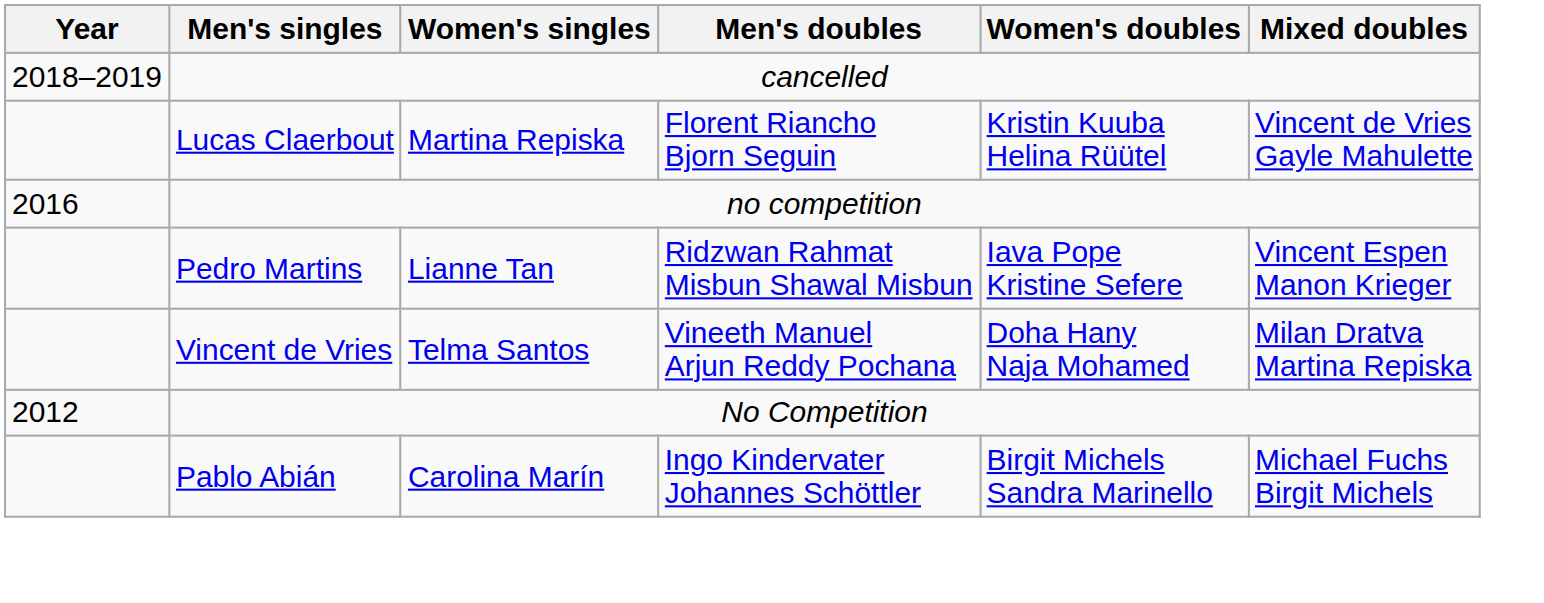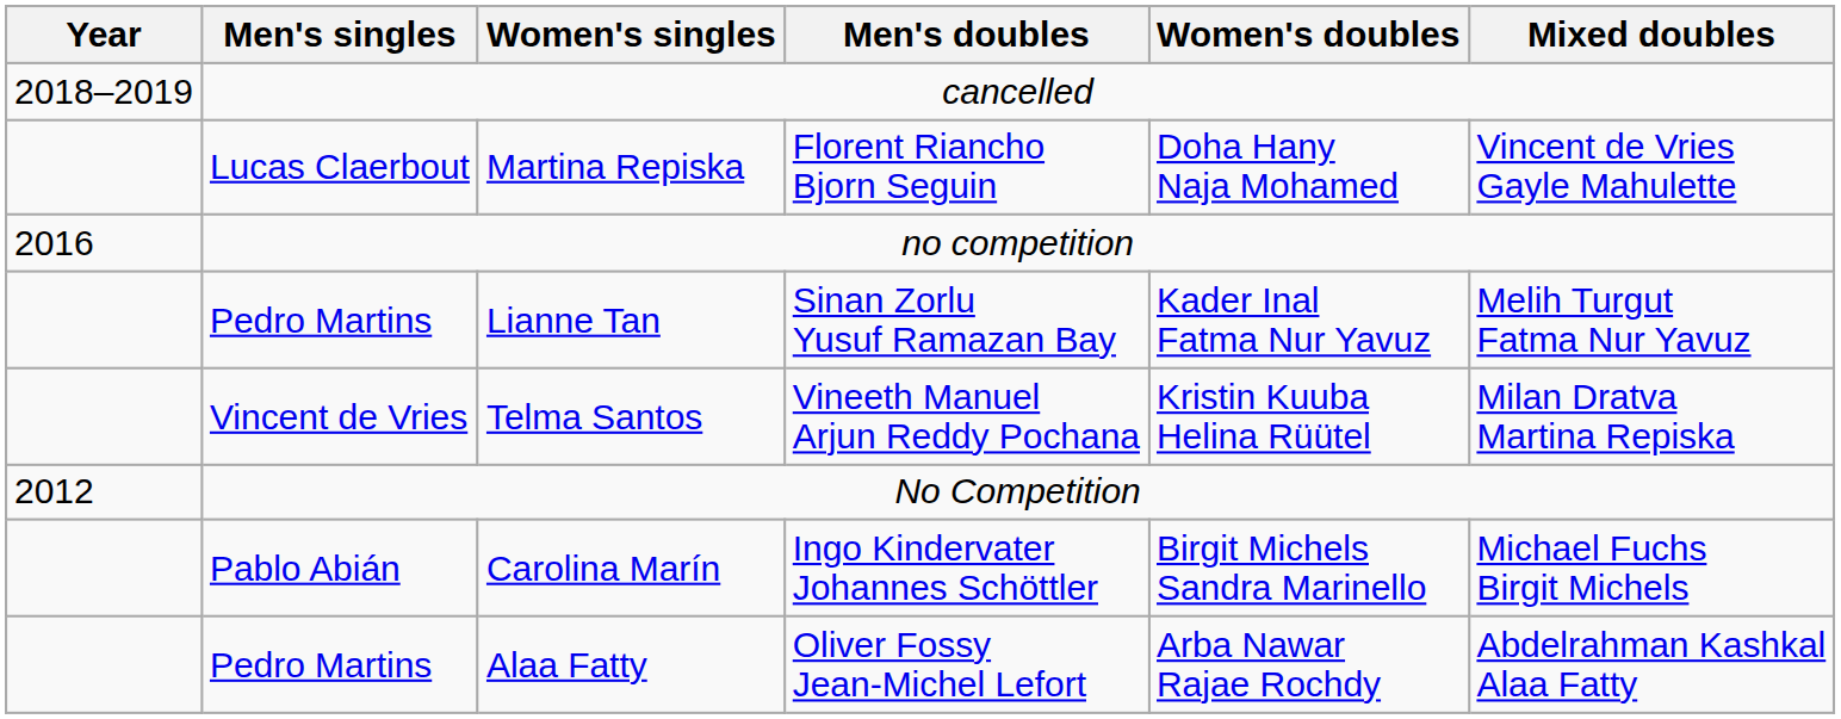 <table class=wikitable style="font-size:90%;">
 <tr>
 <th>Year</th>
 <th>Men's singles</th>
 <th>Women's singles</th>
 <th>Men's doubles</th>
 <th>Women's doubles</th>
 <th>Mixed doubles</th>
 </tr>
 <tr>
 <td>2018–2019</td>
 <td colspan=5 align=center><em>cancelled</em></td>
 </tr>
 <tr>
 <td></td>
 <td> <a href='#'>Lucas Claerbout</a></td>
 <td> <a href='#'>Martina Repiska</a></td>
 <td> <a href='#'>Florent Riancho</a> <br>  <a href='#'>Bjorn Seguin</a></td>
-<td> <a href='#'>Kristin Kuuba</a> <br>  <a href='#'>Helina Rüütel</a></td>
+<td> <a href='#'>Doha Hany</a> <br>  <a href='#'>Naja Mohamed</a></td>
 <td> <a href='#'>Vincent de Vries</a> <br>  <a href='#'>Gayle Mahulette</a></td>
 </tr>
 <tr>
 <td>2016</td>
 <td colspan=5 align=center><em>no competition</em></td>
 </tr>
 <tr>
 <td></td>
 <td> <a href='#'>Pedro Martins</a></td>
 <td> <a href='#'>Lianne Tan</a></td>
-<td> <a href='#'>Ridzwan Rahmat</a> <br>  <a href='#'>Misbun Shawal Misbun</a></td>
-<td> <a href='#'>Iava Pope</a> <br>  <a href='#'>Kristine Sefere</a></td>
-<td> <a href='#'>Vincent Espen</a> <br>  <a href='#'>Manon Krieger</a></td>
+<td> <a href='#'>Sinan Zorlu</a> <br>  <a href='#'>Yusuf Ramazan Bay</a></td>
+<td> <a href='#'>Kader Inal</a> <br>  <a href='#'>Fatma Nur Yavuz</a></td>
+<td> <a href='#'>Melih Turgut</a> <br>  <a href='#'>Fatma Nur Yavuz</a></td>
 </tr>
 <tr>
 <td></td>
 <td> <a href='#'>Vincent de Vries</a></td>
 <td> <a href='#'>Telma Santos</a></td>
 <td> <a href='#'>Vineeth Manuel</a> <br>  <a href='#'>Arjun Reddy Pochana</a></td>
-<td> <a href='#'>Doha Hany</a> <br>  <a href='#'>Naja Mohamed</a></td>
+<td> <a href='#'>Kristin Kuuba</a> <br>  <a href='#'>Helina Rüütel</a></td>
 <td> <a href='#'>Milan Dratva</a> <br>  <a href='#'>Martina Repiska</a></td>
 </tr>
 <tr>
 <td>2012</td>
 <td colspan=5 align=center><em>No Competition</em></td>
 </tr>
 <tr>
 <td></td>
 <td> <a href='#'>Pablo Abián</a></td>
 <td> <a href='#'>Carolina Marín</a></td>
 <td> <a href='#'>Ingo Kindervater</a> <br>  <a href='#'>Johannes Schöttler</a></td>
 <td> <a href='#'>Birgit Michels</a> <br>  <a href='#'>Sandra Marinello</a></td>
 <td> <a href='#'>Michael Fuchs</a> <br>  <a href='#'>Birgit Michels</a></td>
 </tr>
+<tr>
+<td></td>
+<td> <a href='#'>Pedro Martins</a></td>
+<td> <a href='#'>Alaa Fatty</a></td>
+<td> <a href='#'>Oliver Fossy</a> <br>  <a href='#'>Jean-Michel Lefort</a></td>
+<td> <a href='#'>Arba Nawar</a> <br>  <a href='#'>Rajae Rochdy</a></td>
+<td> <a href='#'>Abdelrahman Kashkal</a> <br>  <a href='#'>Alaa Fatty</a></td>
+</tr>
 </table>
